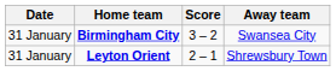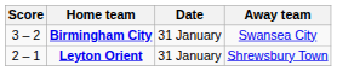 <table class="wikitable" style="text-align: center">
 <tr>
+<th>Score</th>
+<th>Home team</th>
 <th>Date</th>
-<th>Home team</th>
-<th>Score</th>
 <th>Away team</th>
 </tr>
 <tr>
+<td>3 – 2</td>
+<td><strong><a href='#'>Birmingham City</a></strong></td>
 <td>31 January</td>
-<td><strong><a href='#'>Birmingham City</a></strong></td>
-<td>3 – 2</td>
 <td><a href='#'>Swansea City</a></td>
 </tr>
 <tr>
+<td>2 – 1</td>
+<td><strong><a href='#'>Leyton Orient</a></strong></td>
 <td>31 January</td>
-<td><strong><a href='#'>Leyton Orient</a></strong></td>
-<td>2 – 1</td>
 <td><a href='#'>Shrewsbury Town</a></td>
 </tr>
 </table>
